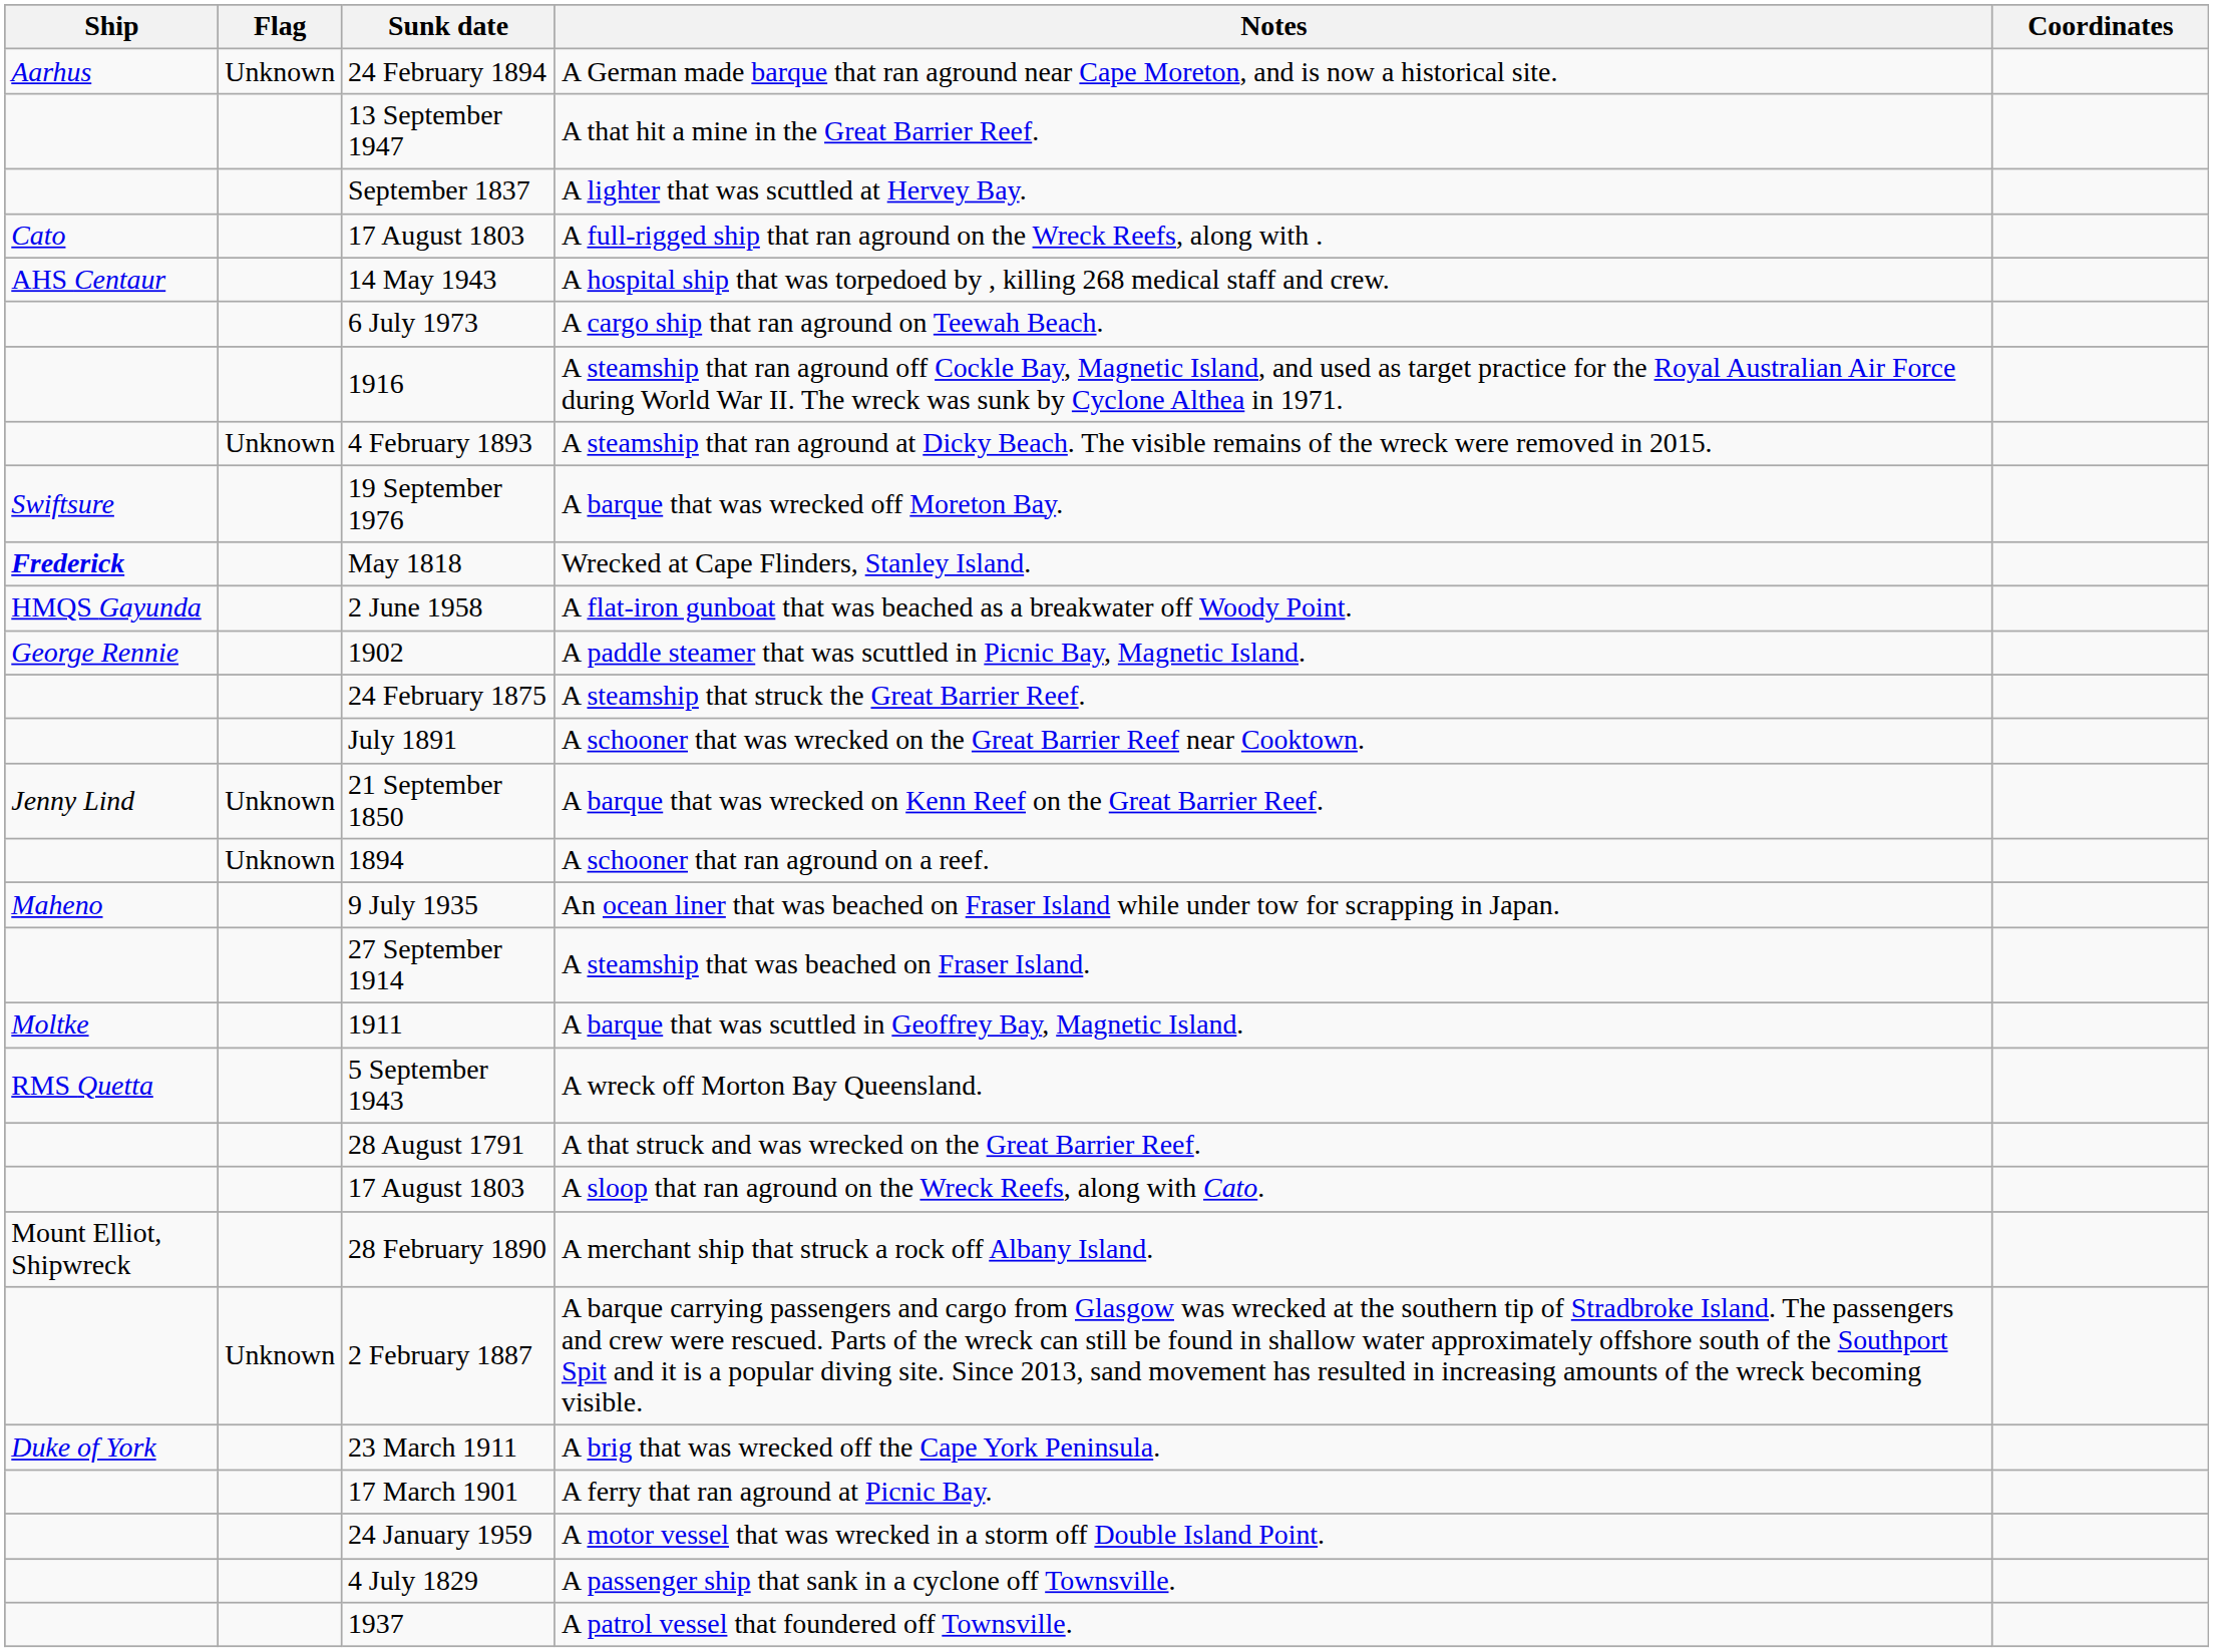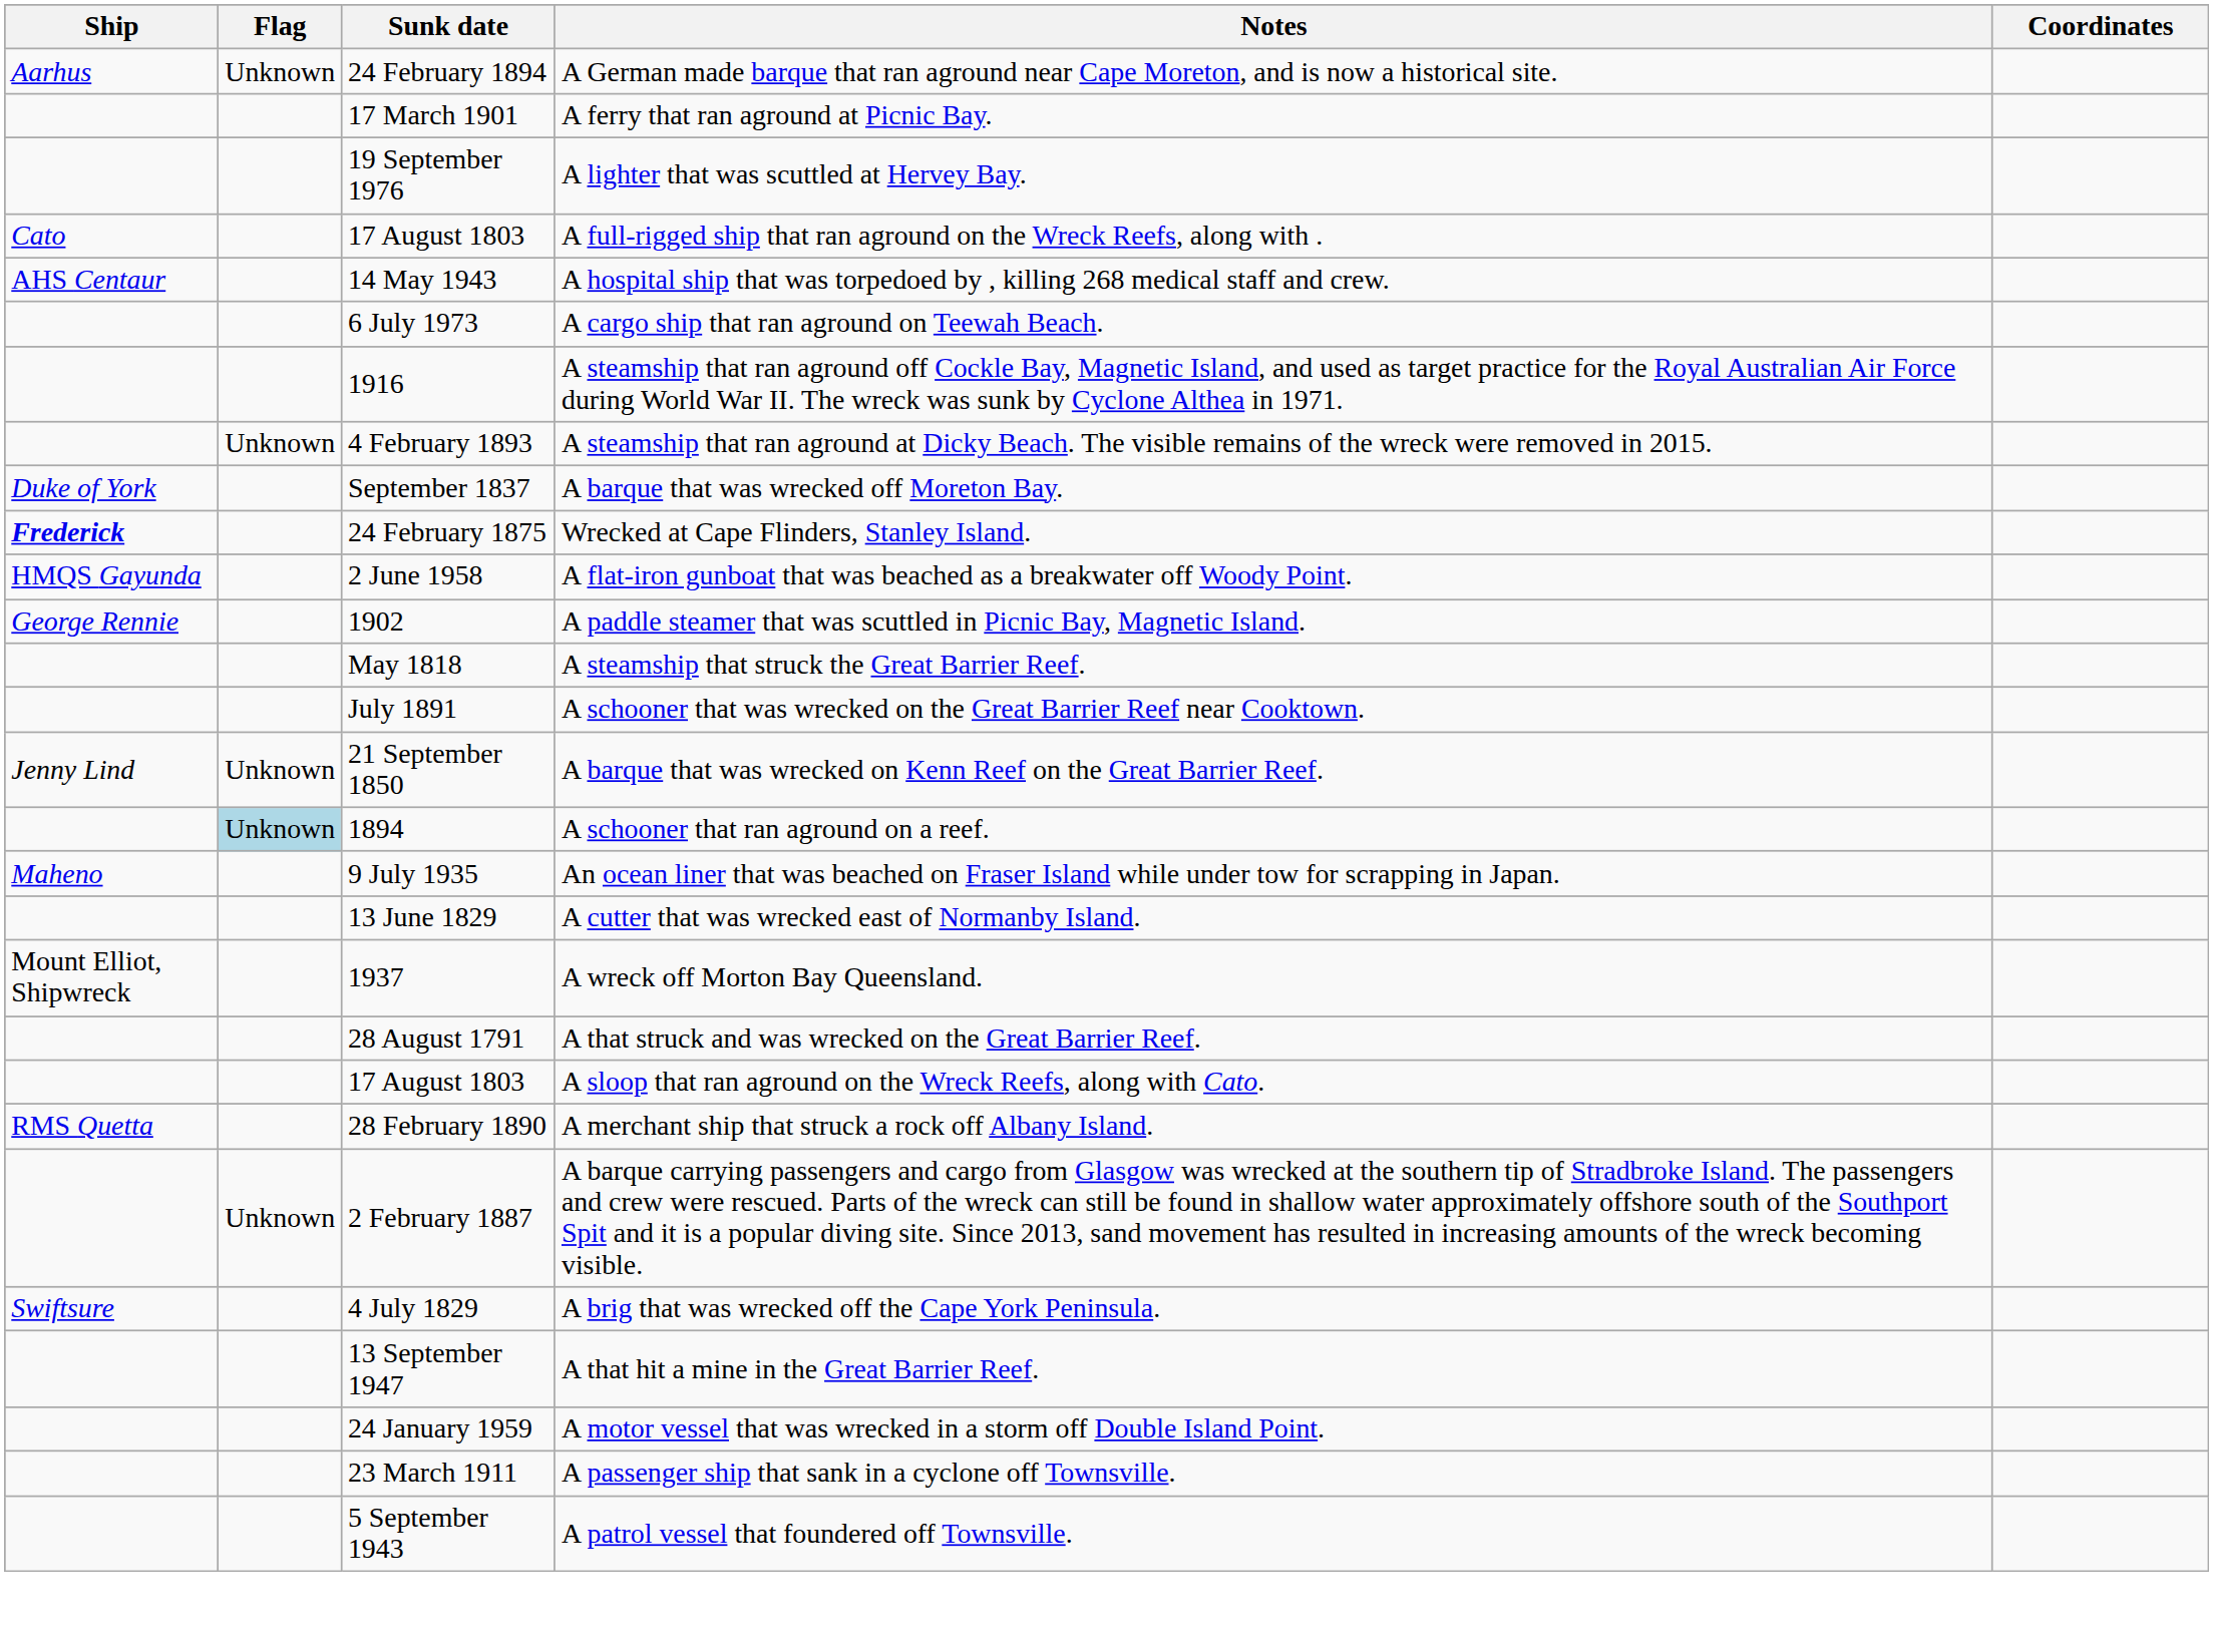 <table class="wikitable sortable" | style = "width:100%">
 <tr>
 <th style="width:10%">Ship</th>
 <th>Flag</th>
 <th style="width:10%">Sunk date</th>
 <th style="width:70%">Notes</th>
 <th style="width:10%">Coordinates</th>
 </tr>
 <tr>
 <td><a href='#'><em>Aarhus</em></a></td>
 <td>Unknown</td>
 <td>24 February 1894</td>
 <td>A German made <a href='#'>barque</a> that ran aground near <a href='#'>Cape Moreton</a>, and is now a historical site.</td>
 <td></td>
 </tr>
 <tr>
 <td></td>
 <td></td>
-<td>13 September 1947</td>
-<td>A  that hit a mine in the <a href='#'>Great Barrier Reef</a>.</td>
+<td>17 March 1901</td>
+<td>A ferry that ran aground at <a href='#'>Picnic Bay</a>.</td>
 <td></td>
 </tr>
 <tr>
 <td></td>
 <td></td>
-<td>September 1837</td>
+<td>19 September 1976</td>
 <td>A <a href='#'>lighter</a> that was scuttled at <a href='#'>Hervey Bay</a>.</td>
 <td></td>
 </tr>
 <tr>
 <td><a href='#'><em>Cato</em></a></td>
 <td></td>
 <td>17 August 1803</td>
 <td>A <a href='#'>full-rigged ship</a> that ran aground on the <a href='#'>Wreck Reefs</a>, along with .</td>
 <td></td>
 </tr>
 <tr>
 <td><a href='#'>AHS <em>Centaur</em></a></td>
 <td></td>
 <td>14 May 1943</td>
 <td>A <a href='#'>hospital ship</a> that was torpedoed by , killing 268 medical staff and crew.</td>
 <td></td>
 </tr>
 <tr>
 <td></td>
 <td></td>
 <td>6 July 1973</td>
 <td>A <a href='#'>cargo ship</a> that ran aground on <a href='#'>Teewah Beach</a>.</td>
 <td></td>
 </tr>
 <tr>
 <td></td>
 <td></td>
 <td>1916</td>
 <td>A <a href='#'>steamship</a> that ran aground off <a href='#'>Cockle Bay</a>, <a href='#'>Magnetic Island</a>, and used as target practice for the <a href='#'>Royal Australian Air Force</a> during World War II. The wreck was sunk by <a href='#'>Cyclone Althea</a> in 1971.</td>
 <td></td>
 </tr>
 <tr>
 <td></td>
 <td>Unknown</td>
 <td>4 February 1893</td>
 <td>A <a href='#'>steamship</a> that ran aground at <a href='#'>Dicky Beach</a>. The visible remains of the wreck were removed in 2015.</td>
 <td></td>
 </tr>
 <tr>
-<td><a href='#'><em>Swiftsure</em></a></td>
+<td><a href='#'><em>Duke of York</em></a></td>
 <td></td>
-<td>19 September 1976</td>
+<td>September 1837</td>
 <td>A <a href='#'>barque</a> that was wrecked off <a href='#'>Moreton Bay</a>.</td>
 <td></td>
 </tr>
 <tr>
 <td><strong><a href='#'><em>Frederick</em></a></strong></td>
 <td></td>
-<td>May 1818</td>
+<td>24 February 1875</td>
 <td>Wrecked at Cape Flinders, <a href='#'>Stanley Island</a>.</td>
 <td></td>
 </tr>
 <tr>
 <td><a href='#'>HMQS <em>Gayunda</em></a></td>
 <td></td>
 <td>2 June 1958</td>
 <td>A <a href='#'>flat-iron gunboat</a> that was beached as a breakwater off <a href='#'>Woody Point</a>.</td>
 <td></td>
 </tr>
 <tr>
 <td><a href='#'><em>George Rennie</em></a></td>
 <td></td>
 <td>1902</td>
 <td>A <a href='#'>paddle steamer</a> that was scuttled in <a href='#'>Picnic Bay</a>, <a href='#'>Magnetic Island</a>.</td>
 <td></td>
 </tr>
 <tr>
 <td></td>
 <td></td>
-<td>24 February 1875</td>
+<td>May 1818</td>
 <td>A <a href='#'>steamship</a> that struck the <a href='#'>Great Barrier Reef</a>.</td>
 <td></td>
 </tr>
 <tr>
 <td></td>
 <td></td>
 <td>July 1891</td>
 <td>A <a href='#'>schooner</a> that was wrecked on the <a href='#'>Great Barrier Reef</a> near <a href='#'>Cooktown</a>.</td>
 <td></td>
 </tr>
 <tr>
 <td><em>Jenny Lind</em></td>
 <td>Unknown</td>
 <td>21 September 1850</td>
 <td>A <a href='#'>barque</a> that was wrecked on <a href='#'>Kenn Reef</a> on the <a href='#'>Great Barrier Reef</a>.</td>
 <td></td>
 </tr>
 <tr>
 <td></td>
-<td>Unknown</td>
+<td style="background: lightblue;">Unknown</td>
 <td>1894</td>
 <td>A <a href='#'>schooner</a> that ran aground on a reef.</td>
 <td></td>
 </tr>
 <tr>
 <td><a href='#'><em>Maheno</em></a></td>
 <td></td>
 <td>9 July 1935</td>
 <td>An <a href='#'>ocean liner</a> that was beached on <a href='#'>Fraser Island</a> while under tow for scrapping in Japan.</td>
 <td></td>
 </tr>
 <tr>
 <td></td>
 <td></td>
-<td>27 September 1914</td>
-<td>A <a href='#'>steamship</a> that was beached on <a href='#'>Fraser Island</a>.</td>
+<td>13 June 1829</td>
+<td>A <a href='#'>cutter</a> that was wrecked east of <a href='#'>Normanby Island</a>.</td>
 <td></td>
 </tr>
 <tr>
-<td><a href='#'><em>Moltke</em></a></td>
+<td>Mount Elliot, Shipwreck</td>
 <td></td>
-<td>1911</td>
-<td>A <a href='#'>barque</a> that was scuttled in <a href='#'>Geoffrey Bay</a>, <a href='#'>Magnetic Island</a>.</td>
-<td></td>
-</tr>
-<tr>
-<td><a href='#'>RMS <em>Quetta</em></a></td>
-<td></td>
-<td>5 September 1943</td>
+<td>1937</td>
 <td>A wreck off Morton Bay Queensland.</td>
 <td></td>
 </tr>
 <tr>
 <td></td>
 <td></td>
 <td>28 August 1791</td>
 <td>A  that struck and was wrecked on the <a href='#'>Great Barrier Reef</a>.</td>
 <td></td>
 </tr>
 <tr>
 <td></td>
 <td></td>
 <td>17 August 1803</td>
 <td>A <a href='#'>sloop</a> that ran aground on the <a href='#'>Wreck Reefs</a>, along with <a href='#'><em>Cato</em></a>.</td>
 <td></td>
 </tr>
 <tr>
-<td>Mount Elliot, Shipwreck</td>
+<td><a href='#'>RMS <em>Quetta</em></a></td>
 <td></td>
 <td>28 February 1890</td>
 <td>A merchant ship that struck a rock off <a href='#'>Albany Island</a>.</td>
 <td></td>
 </tr>
 <tr>
 <td></td>
 <td>Unknown</td>
 <td>2 February 1887</td>
 <td>A barque carrying passengers and cargo from <a href='#'>Glasgow</a> was wrecked at the southern tip of <a href='#'>Stradbroke Island</a>. The passengers and crew were rescued. Parts of the wreck can still be found in shallow water approximately  offshore south of the <a href='#'>Southport Spit</a> and it is a popular diving site. Since 2013, sand movement has resulted in increasing amounts of the wreck becoming visible.</td>
 <td></td>
 </tr>
 <tr>
-<td><a href='#'><em>Duke of York</em></a></td>
+<td><a href='#'><em>Swiftsure</em></a></td>
 <td></td>
-<td>23 March 1911</td>
+<td>4 July 1829</td>
 <td>A <a href='#'>brig</a> that was wrecked off the <a href='#'>Cape York Peninsula</a>.</td>
 <td></td>
 </tr>
 <tr>
 <td></td>
 <td></td>
-<td>17 March 1901</td>
-<td>A ferry that ran aground at <a href='#'>Picnic Bay</a>.</td>
+<td>13 September 1947</td>
+<td>A  that hit a mine in the <a href='#'>Great Barrier Reef</a>.</td>
 <td></td>
 </tr>
 <tr>
 <td></td>
 <td></td>
 <td>24 January 1959</td>
 <td>A <a href='#'>motor vessel</a> that was wrecked in a storm off <a href='#'>Double Island Point</a>.</td>
 <td></td>
 </tr>
 <tr>
 <td></td>
 <td></td>
-<td>4 July 1829</td>
+<td>23 March 1911</td>
 <td>A <a href='#'>passenger ship</a> that sank in a cyclone off <a href='#'>Townsville</a>.</td>
 <td></td>
 </tr>
 <tr>
 <td></td>
 <td></td>
-<td>1937</td>
+<td>5 September 1943</td>
 <td>A <a href='#'>patrol vessel</a> that foundered off <a href='#'>Townsville</a>.</td>
 <td></td>
 </tr>
 </table>
